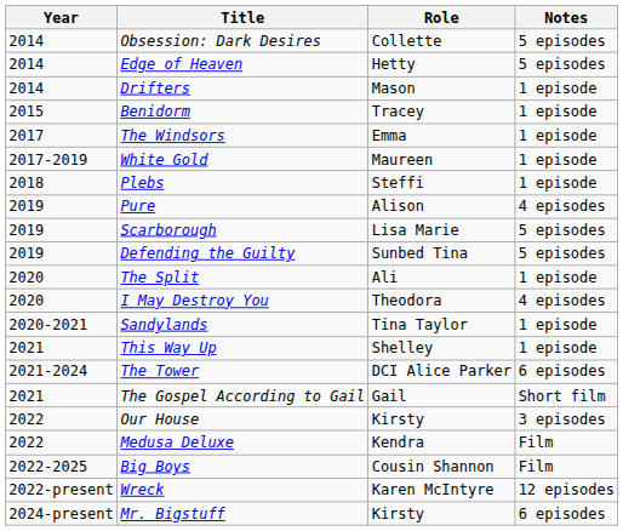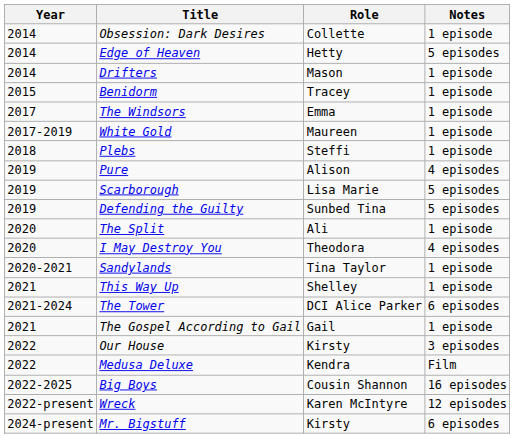 <table class="wikitable sortable">
 <tr>
 <th>Year</th>
 <th>Title</th>
 <th>Role</th>
 <th class="unsortable">Notes</th>
 </tr>
 <tr>
 <td>2014</td>
 <td><em>Obsession: Dark Desires</em></td>
 <td>Collette</td>
-<td>5 episodes</td>
+<td>1 episode</td>
 </tr>
 <tr>
 <td>2014</td>
 <td><em><a href='#'>Edge of Heaven</a></em></td>
 <td>Hetty</td>
 <td>5 episodes</td>
 </tr>
 <tr>
 <td>2014</td>
 <td><em><a href='#'>Drifters</a></em></td>
 <td>Mason</td>
 <td>1 episode</td>
 </tr>
 <tr>
 <td>2015</td>
 <td><em><a href='#'>Benidorm</a></em></td>
 <td>Tracey</td>
 <td>1 episode</td>
 </tr>
 <tr>
 <td>2017</td>
 <td><em><a href='#'>The Windsors</a></em></td>
 <td>Emma</td>
 <td>1 episode</td>
 </tr>
 <tr>
 <td>2017-2019</td>
 <td><em><a href='#'>White Gold</a></em></td>
 <td>Maureen</td>
 <td>1 episode</td>
 </tr>
 <tr>
 <td>2018</td>
 <td><em><a href='#'>Plebs</a></em></td>
 <td>Steffi</td>
 <td>1 episode</td>
 </tr>
 <tr>
 <td>2019</td>
 <td><em><a href='#'> Pure</a></em></td>
 <td>Alison</td>
 <td>4 episodes</td>
 </tr>
 <tr>
 <td>2019</td>
 <td><em><a href='#'> Scarborough</a></em></td>
 <td>Lisa Marie</td>
 <td>5 episodes</td>
 </tr>
 <tr>
 <td>2019</td>
 <td><em><a href='#'>Defending the Guilty</a></em></td>
 <td>Sunbed Tina</td>
 <td>5 episodes</td>
 </tr>
 <tr>
 <td>2020</td>
 <td><em><a href='#'>The Split</a></em></td>
 <td>Ali</td>
 <td>1 episode</td>
 </tr>
 <tr>
 <td>2020</td>
 <td><em><a href='#'>I May Destroy You</a></em></td>
 <td>Theodora</td>
 <td>4 episodes</td>
 </tr>
 <tr>
 <td>2020-2021</td>
 <td><em><a href='#'>Sandylands</a></em></td>
 <td>Tina Taylor</td>
 <td>1 episode</td>
 </tr>
 <tr>
 <td>2021</td>
 <td><em><a href='#'>This Way Up</a></em></td>
 <td>Shelley</td>
 <td>1 episode</td>
 </tr>
 <tr>
 <td>2021-2024</td>
 <td><em><a href='#'>The Tower</a></em></td>
 <td>DCI Alice Parker</td>
 <td>6 episodes</td>
 </tr>
 <tr>
 <td>2021</td>
 <td><em>The Gospel According to Gail</em></td>
 <td>Gail</td>
-<td>Short film</td>
+<td>1 episode</td>
 </tr>
 <tr>
 <td>2022</td>
 <td><em>Our House</em></td>
 <td>Kirsty</td>
 <td>3 episodes</td>
 </tr>
 <tr>
 <td>2022</td>
 <td><em><a href='#'>Medusa Deluxe</a></em></td>
 <td>Kendra</td>
 <td>Film</td>
 </tr>
 <tr>
 <td>2022-2025</td>
 <td><em><a href='#'>Big Boys</a></em></td>
 <td>Cousin Shannon</td>
-<td>Film</td>
+<td>16 episodes</td>
 </tr>
 <tr>
 <td>2022-present</td>
 <td><em><a href='#'>Wreck</a></em></td>
 <td>Karen McIntyre</td>
 <td>12 episodes</td>
 </tr>
 <tr>
 <td>2024-present</td>
 <td><em><a href='#'>Mr. Bigstuff</a></em></td>
 <td>Kirsty</td>
 <td>6 episodes</td>
 </tr>
 </table>
